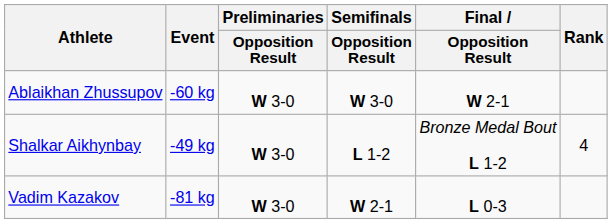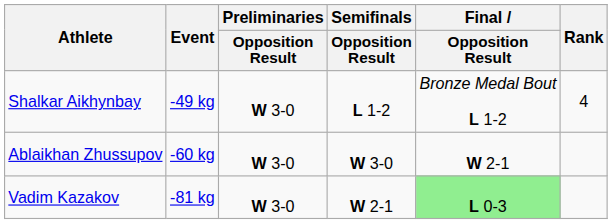 <table class="wikitable" style="font-size:90%;">
 <tr>
 <th rowspan=2>Athlete</th>
 <th rowspan=2>Event</th>
 <th>Preliminaries</th>
 <th>Semifinals</th>
 <th>Final / </th>
 <th rowspan=2>Rank</th>
 </tr>
 <tr style="font-size:95%">
 <th>Opposition<br>Result</th>
 <th>Opposition<br>Result</th>
 <th>Opposition<br>Result</th>
 </tr>
 <tr align=center>
+<td align=left><a href='#'>Shalkar Aikhynbay</a></td>
+<td align=left><a href='#'>-49 kg</a></td>
+<td><br> <strong>W</strong> 3-0</td>
+<td><br> <strong>L</strong> 1-2</td>
+<td><em>Bronze Medal Bout</em><br><br><strong>L</strong> 1-2</td>
+<td>4</td>
+</tr>
+<tr align=center>
 <td align=left><a href='#'>Ablaikhan Zhussupov</a></td>
 <td align=left><a href='#'>-60 kg</a></td>
 <td><br> <strong>W</strong> 3-0</td>
 <td><br> <strong>W</strong> 3-0</td>
 <td><br> <strong>W</strong> 2-1</td>
 <td></td>
 </tr>
 <tr align=center>
-<td align=left><a href='#'>Shalkar Aikhynbay</a></td>
-<td align=left><a href='#'>-49 kg</a></td>
-<td><br> <strong>W</strong> 3-0</td>
-<td><br> <strong>L</strong> 1-2</td>
-<td><em>Bronze Medal Bout</em><br><br><strong>L</strong> 1-2</td>
-<td>4</td>
-</tr>
-<tr align=center>
 <td align=left><a href='#'>Vadim Kazakov</a></td>
 <td align=left><a href='#'>-81 kg</a></td>
 <td><br><strong>W</strong> 3-0</td>
 <td><br><strong>W</strong> 2-1</td>
-<td><br><strong>L</strong> 0-3</td>
+<td style="background: lightgreen;"><br><strong>L</strong> 0-3</td>
 <td></td>
 </tr>
 </table>
